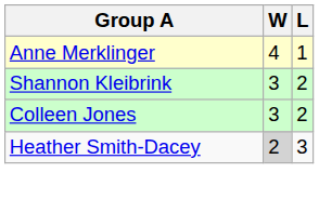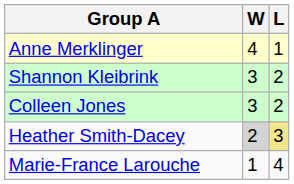 <table class="wikitable">
 <tr>
 <th width=200>Group A</th>
 <th>W</th>
 <th>L</th>
 </tr>
 <tr bgcolor=#ffffcc>
 <td> <a href='#'>Anne Merklinger</a></td>
 <td>4</td>
 <td>1</td>
 </tr>
 <tr bgcolor=#ccffcc>
 <td> <a href='#'>Shannon Kleibrink</a></td>
 <td>3</td>
 <td>2</td>
 </tr>
 <tr bgcolor=#ccffcc>
 <td> <a href='#'>Colleen Jones</a></td>
 <td>3</td>
 <td>2</td>
 </tr>
 <tr>
 <td> <a href='#'>Heather Smith-Dacey</a></td>
 <td style="background: lightgrey;">2</td>
-<td>3</td>
+<td style="background: khaki;">3</td>
+</tr>
+<tr>
+<td> <a href='#'>Marie-France Larouche</a></td>
+<td>1</td>
+<td>4</td>
 </tr>
 </table>
